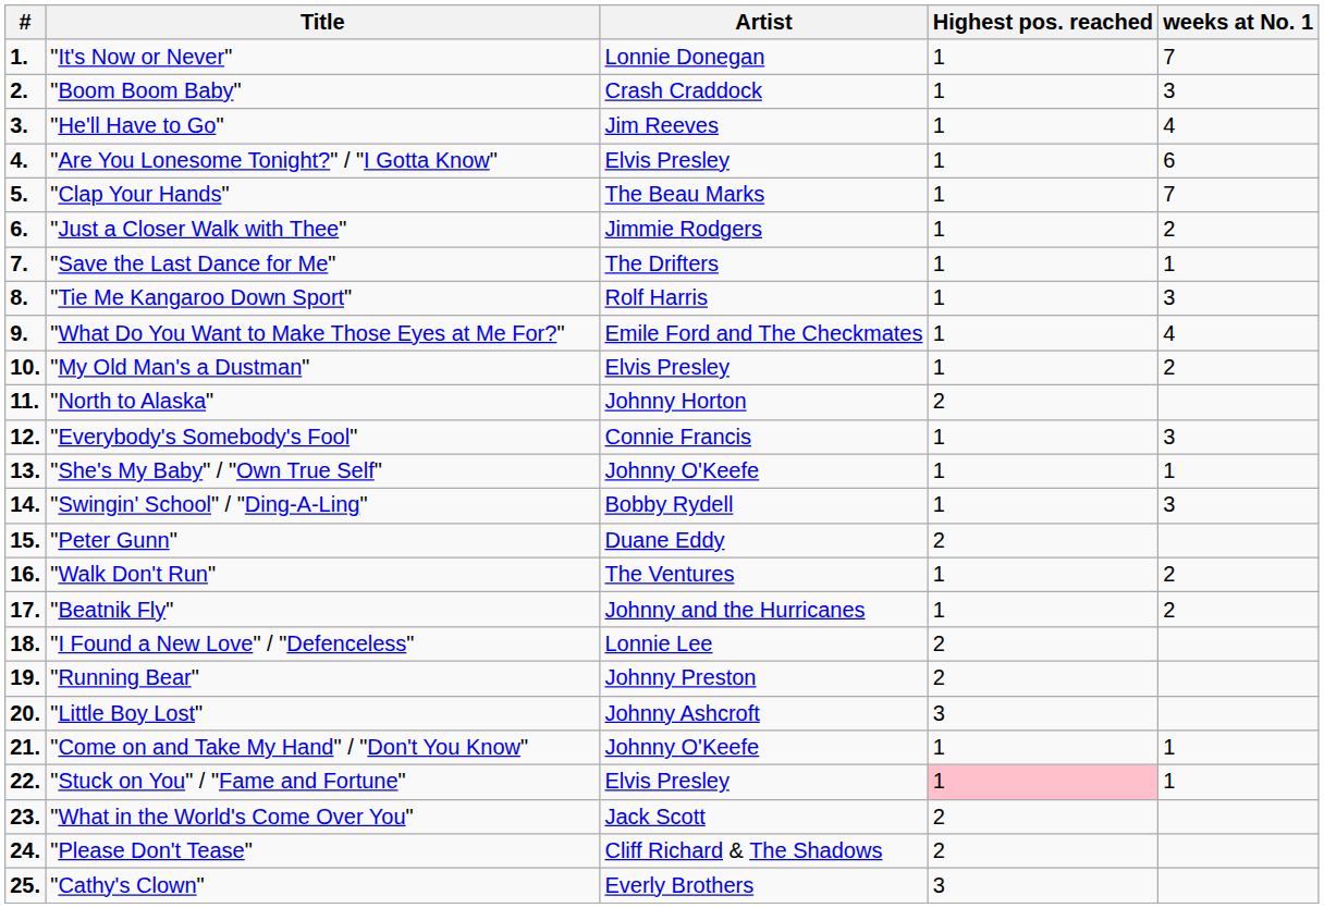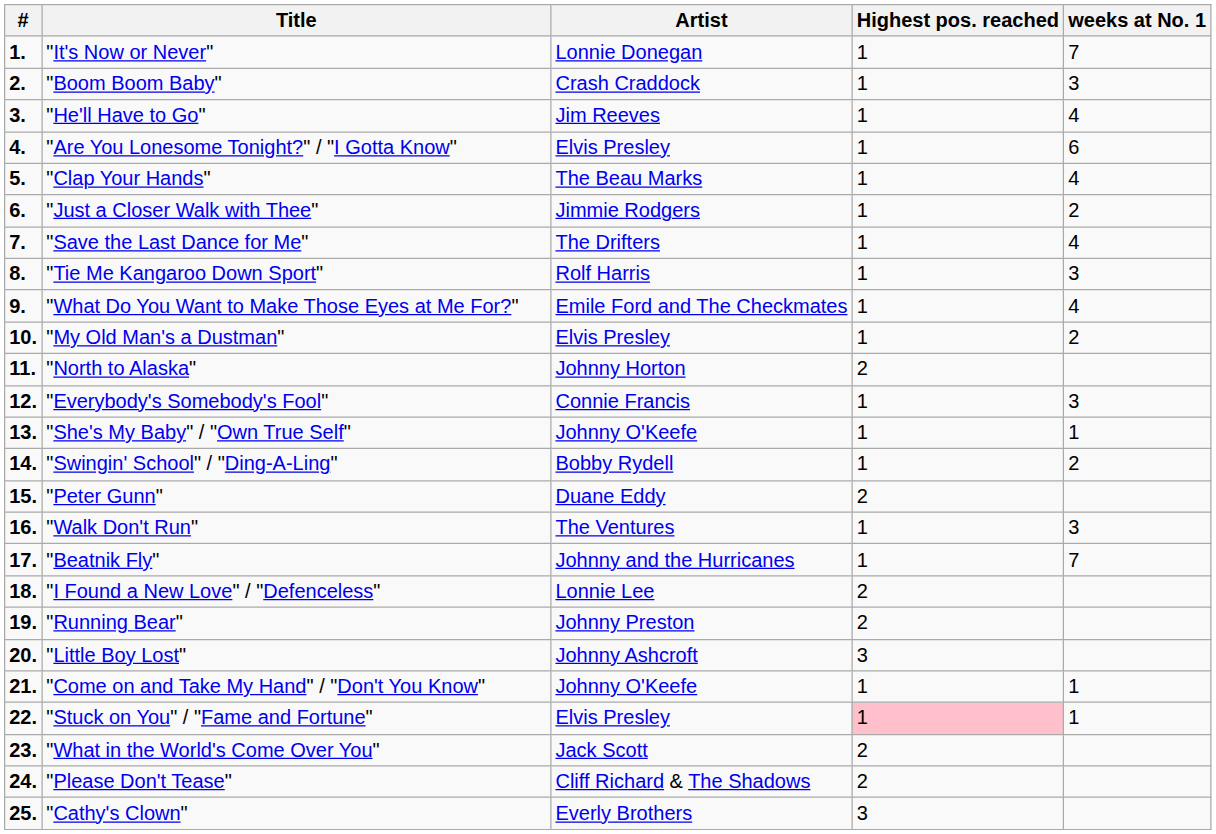 <table class="wikitable sortable">
 <tr>
 <th>#</th>
 <th width="400">Title</th>
 <th>Artist</th>
 <th>Highest pos. reached</th>
 <th>weeks at No. 1</th>
 </tr>
 <tr>
 <td><strong>1.</strong></td>
 <td>"<a href='#'>It's Now or Never</a>"</td>
 <td><a href='#'>Lonnie Donegan</a></td>
 <td>1</td>
 <td>7</td>
 </tr>
 <tr>
 <td><strong>2.</strong></td>
 <td>"<a href='#'>Boom Boom Baby</a>"</td>
 <td><a href='#'>Crash Craddock</a></td>
 <td>1</td>
 <td>3</td>
 </tr>
 <tr>
 <td><strong>3.</strong></td>
 <td>"<a href='#'>He'll Have to Go</a>"</td>
 <td><a href='#'>Jim Reeves</a></td>
 <td>1</td>
 <td>4</td>
 </tr>
 <tr>
 <td><strong>4.</strong></td>
 <td>"<a href='#'>Are You Lonesome Tonight?</a>" / "<a href='#'>I Gotta Know</a>"</td>
 <td><a href='#'>Elvis Presley</a></td>
 <td>1</td>
 <td>6</td>
 </tr>
 <tr>
 <td><strong>5.</strong></td>
 <td>"<a href='#'>Clap Your Hands</a>"</td>
 <td><a href='#'>The Beau Marks</a></td>
 <td>1</td>
-<td>7</td>
+<td>4</td>
 </tr>
 <tr>
 <td><strong>6.</strong></td>
 <td>"<a href='#'>Just a Closer Walk with Thee</a>"</td>
 <td><a href='#'>Jimmie Rodgers</a></td>
 <td>1</td>
 <td>2</td>
 </tr>
 <tr>
 <td><strong>7.</strong></td>
 <td>"<a href='#'>Save the Last Dance for Me</a>"</td>
 <td><a href='#'>The Drifters</a></td>
 <td>1</td>
-<td>1</td>
+<td>4</td>
 </tr>
 <tr>
 <td><strong>8.</strong></td>
 <td>"<a href='#'>Tie Me Kangaroo Down Sport</a>"</td>
 <td><a href='#'>Rolf Harris</a></td>
 <td>1</td>
 <td>3</td>
 </tr>
 <tr>
 <td><strong>9.</strong></td>
 <td>"<a href='#'>What Do You Want to Make Those Eyes at Me For?</a>"</td>
 <td><a href='#'>Emile Ford and The Checkmates</a></td>
 <td>1</td>
 <td>4</td>
 </tr>
 <tr>
 <td><strong>10.</strong></td>
 <td>"<a href='#'>My Old Man's a Dustman</a>"</td>
 <td><a href='#'>Elvis Presley</a></td>
 <td>1</td>
 <td>2</td>
 </tr>
 <tr>
 <td><strong>11.</strong></td>
 <td>"<a href='#'>North to Alaska</a>"</td>
 <td><a href='#'>Johnny Horton</a></td>
 <td>2</td>
 <td></td>
 </tr>
 <tr>
 <td><strong>12.</strong></td>
 <td>"<a href='#'>Everybody's Somebody's Fool</a>"</td>
 <td><a href='#'>Connie Francis</a></td>
 <td>1</td>
 <td>3</td>
 </tr>
 <tr>
 <td><strong>13.</strong></td>
 <td>"<a href='#'>She's My Baby</a>" / "<a href='#'>Own True Self</a>"</td>
 <td><a href='#'>Johnny O'Keefe</a></td>
 <td>1</td>
 <td>1</td>
 </tr>
 <tr>
 <td><strong>14.</strong></td>
 <td>"<a href='#'>Swingin' School</a>" / "<a href='#'>Ding-A-Ling</a>"</td>
 <td><a href='#'>Bobby Rydell</a></td>
 <td>1</td>
-<td>3</td>
+<td>2</td>
 </tr>
 <tr>
 <td><strong>15.</strong></td>
 <td>"<a href='#'>Peter Gunn</a>"</td>
 <td><a href='#'>Duane Eddy</a></td>
 <td>2</td>
 <td></td>
 </tr>
 <tr>
 <td><strong>16.</strong></td>
 <td>"<a href='#'>Walk Don't Run</a>"</td>
 <td><a href='#'>The Ventures</a></td>
 <td>1</td>
-<td>2</td>
+<td>3</td>
 </tr>
 <tr>
 <td><strong>17.</strong></td>
 <td>"<a href='#'>Beatnik Fly</a>"</td>
 <td><a href='#'>Johnny and the Hurricanes</a></td>
 <td>1</td>
-<td>2</td>
+<td>7</td>
 </tr>
 <tr>
 <td><strong>18.</strong></td>
 <td>"<a href='#'>I Found a New Love</a>" / "<a href='#'>Defenceless</a>"</td>
 <td><a href='#'>Lonnie Lee</a></td>
 <td>2</td>
 <td></td>
 </tr>
 <tr>
 <td><strong>19.</strong></td>
 <td>"<a href='#'>Running Bear</a>"</td>
 <td><a href='#'>Johnny Preston</a></td>
 <td>2</td>
 <td></td>
 </tr>
 <tr>
 <td><strong>20.</strong></td>
 <td>"<a href='#'>Little Boy Lost</a>"</td>
 <td><a href='#'>Johnny Ashcroft</a></td>
 <td>3</td>
 <td></td>
 </tr>
 <tr>
 <td><strong>21.</strong></td>
 <td>"<a href='#'>Come on and Take My Hand</a>" / "<a href='#'>Don't You Know</a>"</td>
 <td><a href='#'>Johnny O'Keefe</a></td>
 <td>1</td>
 <td>1</td>
 </tr>
 <tr>
 <td><strong>22.</strong></td>
 <td>"<a href='#'>Stuck on You</a>" / "<a href='#'>Fame and Fortune</a>"</td>
 <td><a href='#'>Elvis Presley</a></td>
 <td style="background: pink;">1</td>
 <td>1</td>
 </tr>
 <tr>
 <td><strong>23.</strong></td>
 <td>"<a href='#'>What in the World's Come Over You</a>"</td>
 <td><a href='#'>Jack Scott</a></td>
 <td>2</td>
 <td></td>
 </tr>
 <tr>
 <td><strong>24.</strong></td>
 <td>"<a href='#'>Please Don't Tease</a>"</td>
 <td><a href='#'>Cliff Richard</a> & <a href='#'>The Shadows</a></td>
 <td>2</td>
 <td></td>
 </tr>
 <tr>
 <td><strong>25.</strong></td>
 <td>"<a href='#'>Cathy's Clown</a>"</td>
 <td><a href='#'>Everly Brothers</a></td>
 <td>3</td>
 <td></td>
 </tr>
 </table>
